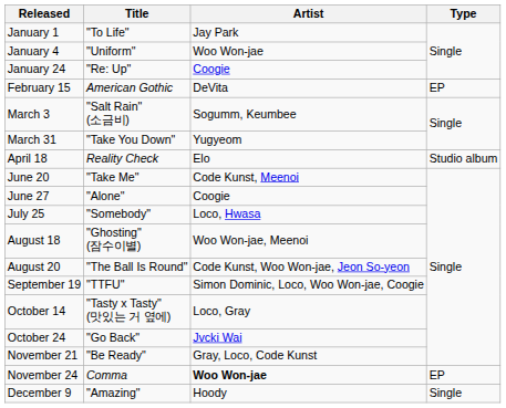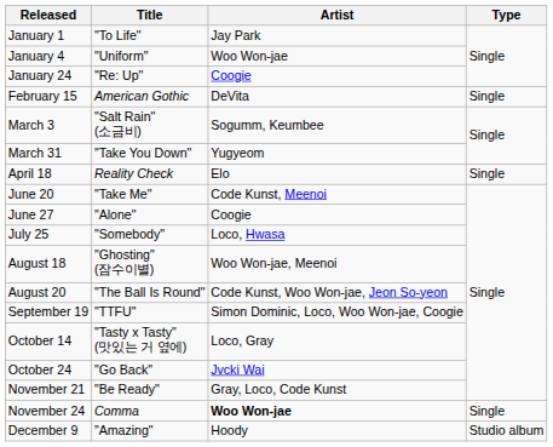 <table class="wikitable">
 <tr>
 <th>Released</th>
 <th>Title</th>
 <th>Artist</th>
 <th>Type</th>
 </tr>
 <tr>
 <td>January 1</td>
 <td>"To Life"</td>
 <td>Jay Park</td>
 <td rowspan="3">Single</td>
 </tr>
 <tr>
 <td>January 4</td>
 <td>"Uniform"</td>
 <td>Woo Won-jae</td>
 </tr>
 <tr>
 <td>January 24</td>
 <td>"Re: Up"</td>
 <td><a href='#'>Coogie</a></td>
 </tr>
 <tr>
 <td>February 15</td>
 <td><em>American Gothic</em></td>
 <td>DeVita</td>
-<td>EP</td>
+<td>Single</td>
 </tr>
 <tr>
 <td>March 3</td>
 <td>"Salt Rain"<br>(소금비)</td>
 <td>Sogumm, Keumbee</td>
 <td rowspan="2">Single</td>
 </tr>
 <tr>
 <td>March 31</td>
 <td>"Take You Down"</td>
 <td>Yugyeom</td>
 </tr>
 <tr>
 <td>April 18</td>
 <td><em>Reality Check</em></td>
 <td>Elo</td>
-<td>Studio album</td>
+<td>Single</td>
 </tr>
 <tr>
 <td>June 20</td>
 <td>"Take Me"</td>
 <td>Code Kunst, <a href='#'>Meenoi</a></td>
 <td rowspan="9">Single</td>
 </tr>
 <tr>
 <td>June 27</td>
 <td>"Alone"</td>
 <td>Coogie</td>
 </tr>
 <tr>
 <td>July 25</td>
 <td>"Somebody"</td>
 <td>Loco, <a href='#'>Hwasa</a></td>
 </tr>
 <tr>
 <td>August 18</td>
 <td>"Ghosting"<br>(잠수이별)</td>
 <td>Woo Won-jae, Meenoi</td>
 </tr>
 <tr>
 <td>August 20</td>
 <td>"The Ball Is Round"</td>
 <td>Code Kunst, Woo Won-jae, <a href='#'>Jeon So-yeon</a></td>
 </tr>
 <tr>
 <td>September 19</td>
 <td>"TTFU"</td>
 <td>Simon Dominic, Loco, Woo Won-jae, Coogie</td>
 </tr>
 <tr>
 <td>October 14</td>
 <td>"Tasty x Tasty"<br>(맛있는 거 옆에)</td>
 <td>Loco, Gray</td>
 </tr>
 <tr>
 <td>October 24</td>
 <td>"Go Back"</td>
 <td><a href='#'>Jvcki Wai</a></td>
 </tr>
 <tr>
 <td>November 21</td>
 <td>"Be Ready"</td>
 <td>Gray, Loco, Code Kunst</td>
 </tr>
 <tr>
 <td>November 24</td>
 <td><em>Comma</em></td>
 <td><strong>Woo Won-jae</strong></td>
-<td>EP</td>
+<td>Single</td>
 </tr>
 <tr>
 <td>December 9</td>
 <td>"Amazing"</td>
 <td>Hoody</td>
-<td>Single</td>
+<td>Studio album</td>
 </tr>
 </table>
